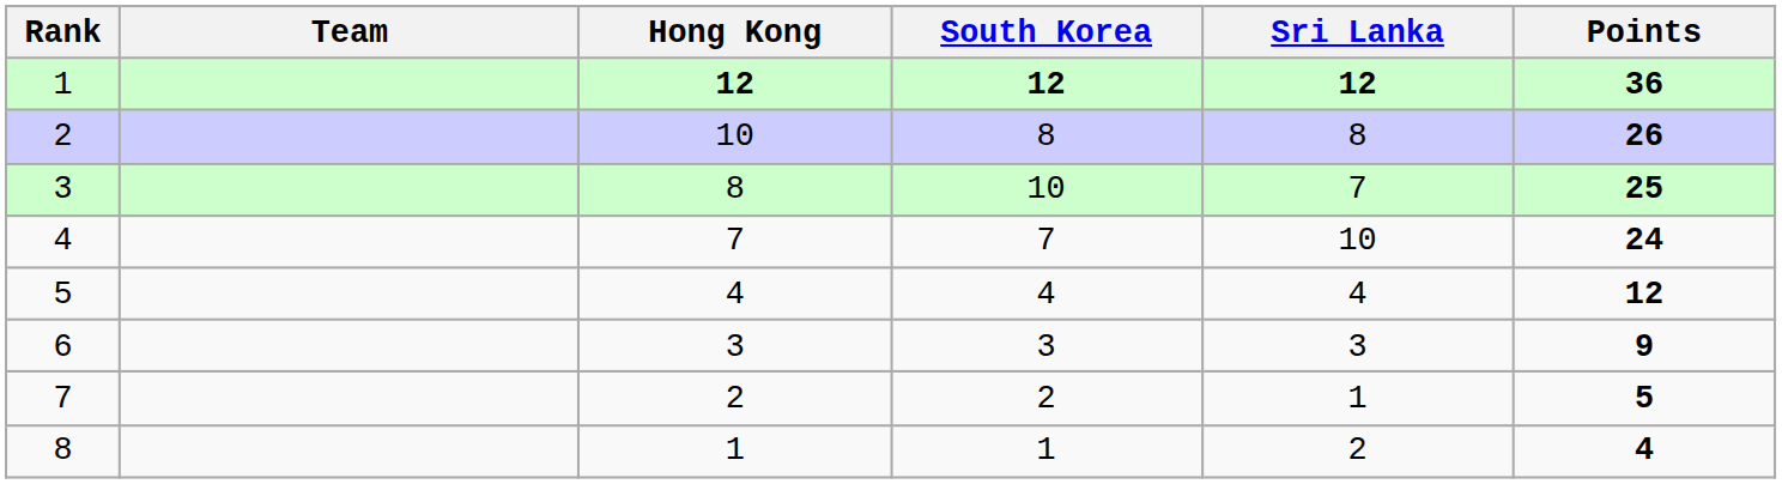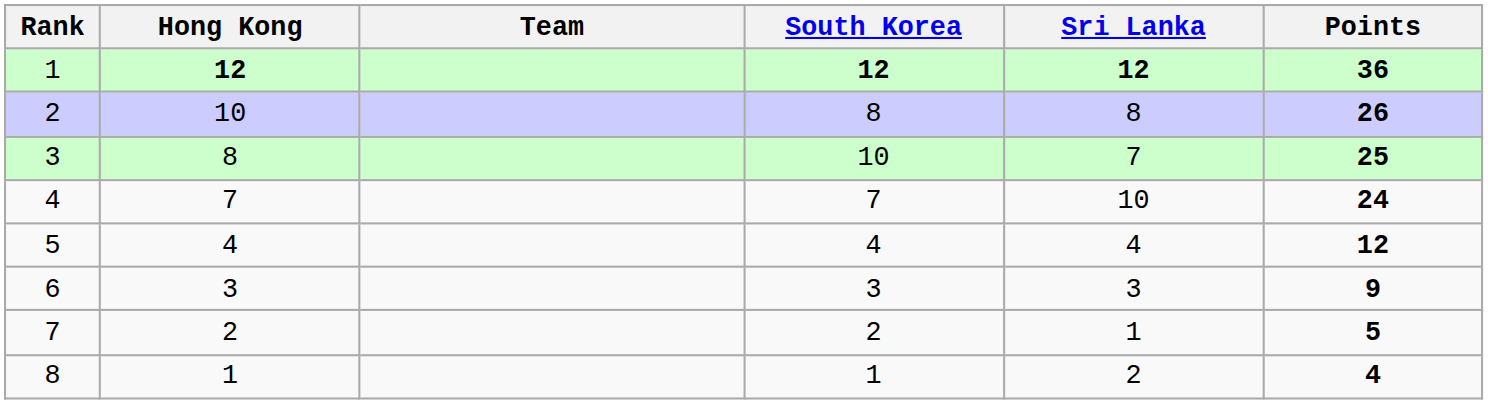 <table class="wikitable" style="text-align: center;">
 <tr>
 <th width=40>Rank</th>
+<th width=120>Hong Kong</th>
 <th width=180>Team</th>
-<th width=120>Hong Kong</th>
 <th width=120><a href='#'>South Korea</a></th>
 <th width=120><a href='#'>Sri Lanka</a></th>
 <th width=100>Points</th>
 </tr>
 <tr bgcolor=ccffcc>
 <td>1</td>
+<td><strong>12</strong></td>
 <td align=left></td>
-<td><strong>12</strong></td>
 <td><strong>12</strong></td>
 <td><strong>12</strong></td>
 <td><strong>36</strong></td>
 </tr>
 <tr bgcolor=ccccff>
 <td>2</td>
+<td>10</td>
 <td align=left></td>
-<td>10</td>
 <td>8</td>
 <td>8</td>
 <td><strong>26</strong></td>
 </tr>
 <tr bgcolor=ccffcc>
 <td>3</td>
+<td>8</td>
 <td align=left></td>
-<td>8</td>
 <td>10</td>
 <td>7</td>
 <td><strong>25</strong></td>
 </tr>
 <tr>
 <td>4</td>
+<td>7</td>
 <td align=left></td>
-<td>7</td>
 <td>7</td>
 <td>10</td>
 <td><strong>24</strong></td>
 </tr>
 <tr>
 <td>5</td>
+<td>4</td>
 <td align=left></td>
-<td>4</td>
 <td>4</td>
 <td>4</td>
 <td><strong>12</strong></td>
 </tr>
 <tr>
 <td>6</td>
+<td>3</td>
 <td align=left></td>
-<td>3</td>
 <td>3</td>
 <td>3</td>
 <td><strong>9</strong></td>
 </tr>
 <tr>
 <td>7</td>
+<td>2</td>
 <td align=left></td>
-<td>2</td>
 <td>2</td>
 <td>1</td>
 <td><strong>5</strong></td>
 </tr>
 <tr>
 <td>8</td>
+<td>1</td>
 <td align=left></td>
-<td>1</td>
 <td>1</td>
 <td>2</td>
 <td><strong>4</strong></td>
 </tr>
 </table>
